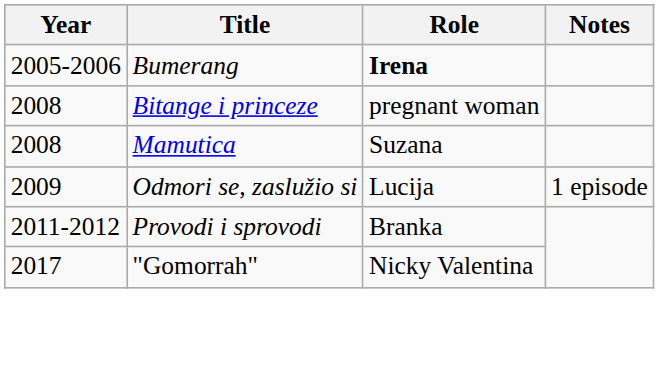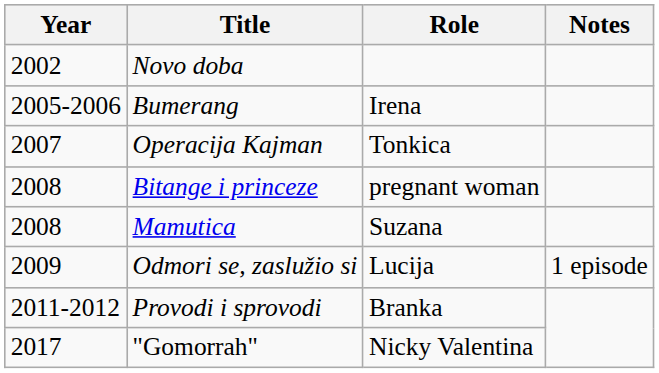 <table class="wikitable sortable">
 <tr>
 <th>Year</th>
 <th>Title</th>
 <th>Role</th>
 <th class="unsortable">Notes</th>
 </tr>
 <tr>
+<td>2002</td>
+<td><em>Novo doba</em></td>
+<td></td>
+<td></td>
+</tr>
+<tr>
 <td>2005-2006</td>
 <td><em>Bumerang</em></td>
-<td><strong>Irena</strong></td>
+<td>Irena</td>
+<td></td>
+</tr>
+<tr>
+<td>2007</td>
+<td><em>Operacija Kajman</em></td>
+<td>Tonkica</td>
 <td></td>
 </tr>
 <tr>
 <td>2008</td>
 <td><em><a href='#'>Bitange i princeze</a></em></td>
 <td>pregnant woman</td>
 <td></td>
 </tr>
 <tr>
 <td>2008</td>
 <td><em><a href='#'>Mamutica</a></em></td>
 <td>Suzana</td>
 <td></td>
 </tr>
 <tr>
 <td>2009</td>
 <td><em>Odmori se, zaslužio si</em></td>
 <td>Lucija</td>
 <td>1 episode</td>
 </tr>
 <tr>
 <td>2011-2012</td>
 <td><em>Provodi i sprovodi</em></td>
 <td>Branka</td>
 </tr>
 <tr>
 <td>2017</td>
 <td>"Gomorrah"</td>
 <td>Nicky Valentina</td>
 </tr>
 </table>
